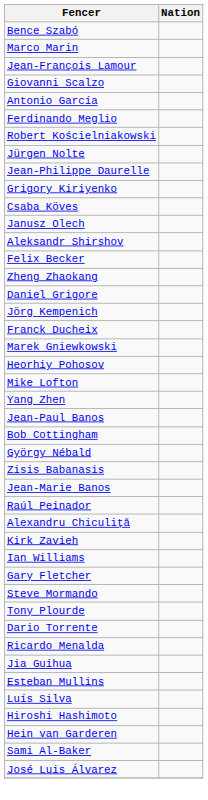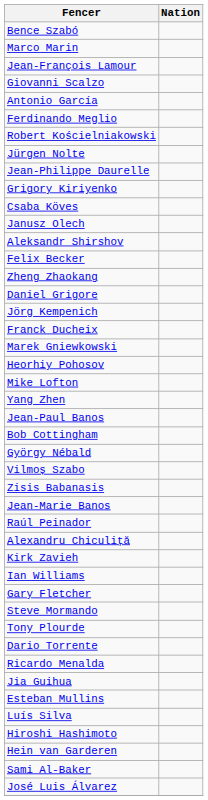 <table class="wikitable sortable" style="text-align: center;">
 <tr>
 <th>Fencer</th>
 <th>Nation</th>
 </tr>
 <tr>
 <td align=left><a href='#'>Bence Szabó</a></td>
 <td align=left></td>
 </tr>
 <tr>
 <td align=left><a href='#'>Marco Marin</a></td>
 <td align=left></td>
 </tr>
 <tr>
 <td align=left><a href='#'>Jean-François Lamour</a></td>
 <td align=left></td>
 </tr>
 <tr>
 <td align=left><a href='#'>Giovanni Scalzo</a></td>
 <td align=left></td>
 </tr>
 <tr>
 <td align=left><a href='#'>Antonio García</a></td>
 <td align=left></td>
 </tr>
 <tr>
 <td align=left><a href='#'>Ferdinando Meglio</a></td>
 <td align=left></td>
 </tr>
 <tr>
 <td align=left><a href='#'>Robert Kościelniakowski</a></td>
 <td align=left></td>
 </tr>
 <tr>
 <td align=left><a href='#'>Jürgen Nolte</a></td>
 <td align=left></td>
 </tr>
 <tr>
 <td align=left><a href='#'>Jean-Philippe Daurelle</a></td>
 <td align=left></td>
 </tr>
 <tr>
 <td align=left><a href='#'>Grigory Kiriyenko</a></td>
 <td align=left></td>
 </tr>
 <tr>
 <td align=left><a href='#'>Csaba Köves</a></td>
 <td align=left></td>
 </tr>
 <tr>
 <td align=left><a href='#'>Janusz Olech</a></td>
 <td align=left></td>
 </tr>
 <tr>
 <td align=left><a href='#'>Aleksandr Shirshov</a></td>
 <td align=left></td>
 </tr>
 <tr>
 <td align=left><a href='#'>Felix Becker</a></td>
 <td align=left></td>
 </tr>
 <tr>
 <td align=left><a href='#'>Zheng Zhaokang</a></td>
 <td align=left></td>
 </tr>
 <tr>
 <td align=left><a href='#'>Daniel Grigore</a></td>
 <td align=left></td>
 </tr>
 <tr>
 <td align=left><a href='#'>Jörg Kempenich</a></td>
 <td align=left></td>
 </tr>
 <tr>
 <td align=left><a href='#'>Franck Ducheix</a></td>
 <td align=left></td>
 </tr>
 <tr>
 <td align=left><a href='#'>Marek Gniewkowski</a></td>
 <td align=left></td>
 </tr>
 <tr>
 <td align=left><a href='#'>Heorhiy Pohosov</a></td>
 <td align=left></td>
 </tr>
 <tr>
 <td align=left><a href='#'>Mike Lofton</a></td>
 <td align=left></td>
 </tr>
 <tr>
 <td align=left><a href='#'>Yang Zhen</a></td>
 <td align=left></td>
 </tr>
 <tr>
 <td align=left><a href='#'>Jean-Paul Banos</a></td>
 <td align=left></td>
 </tr>
 <tr>
 <td align=left><a href='#'>Bob Cottingham</a></td>
 <td align=left></td>
 </tr>
 <tr>
 <td align=left><a href='#'>György Nébald</a></td>
 <td align=left></td>
 </tr>
 <tr>
+<td align=left><a href='#'>Vilmoș Szabo</a></td>
+<td align=left></td>
+</tr>
+<tr>
 <td align=left><a href='#'>Zisis Babanasis</a></td>
 <td align=left></td>
 </tr>
 <tr>
 <td align=left><a href='#'>Jean-Marie Banos</a></td>
 <td align=left></td>
 </tr>
 <tr>
 <td align=left><a href='#'>Raúl Peinador</a></td>
 <td align=left></td>
 </tr>
 <tr>
 <td align=left><a href='#'>Alexandru Chiculiţă</a></td>
 <td align=left></td>
 </tr>
 <tr>
 <td align=left><a href='#'>Kirk Zavieh</a></td>
 <td align=left></td>
 </tr>
 <tr>
 <td align=left><a href='#'>Ian Williams</a></td>
 <td align=left></td>
 </tr>
 <tr>
 <td align=left><a href='#'>Gary Fletcher</a></td>
 <td align=left></td>
 </tr>
 <tr>
 <td align=left><a href='#'>Steve Mormando</a></td>
 <td align=left></td>
 </tr>
 <tr>
 <td align=left><a href='#'>Tony Plourde</a></td>
 <td align=left></td>
 </tr>
 <tr>
 <td align=left><a href='#'>Dario Torrente</a></td>
 <td align=left></td>
 </tr>
 <tr>
 <td align=left><a href='#'>Ricardo Menalda</a></td>
 <td align=left></td>
 </tr>
 <tr>
 <td align=left><a href='#'>Jia Guihua</a></td>
 <td align=left></td>
 </tr>
 <tr>
 <td align=left><a href='#'>Esteban Mullins</a></td>
 <td align=left></td>
 </tr>
 <tr>
 <td align=left><a href='#'>Luís Silva</a></td>
 <td align=left></td>
 </tr>
 <tr>
 <td align=left><a href='#'>Hiroshi Hashimoto</a></td>
 <td align=left></td>
 </tr>
 <tr>
 <td align=left><a href='#'>Hein van Garderen</a></td>
 <td align=left></td>
 </tr>
 <tr>
 <td align=left><a href='#'>Sami Al-Baker</a></td>
 <td align=left></td>
 </tr>
 <tr>
 <td align=left><a href='#'>José Luis Álvarez</a></td>
 <td align=left></td>
 </tr>
 <tr>
 </tr>
 </table>
